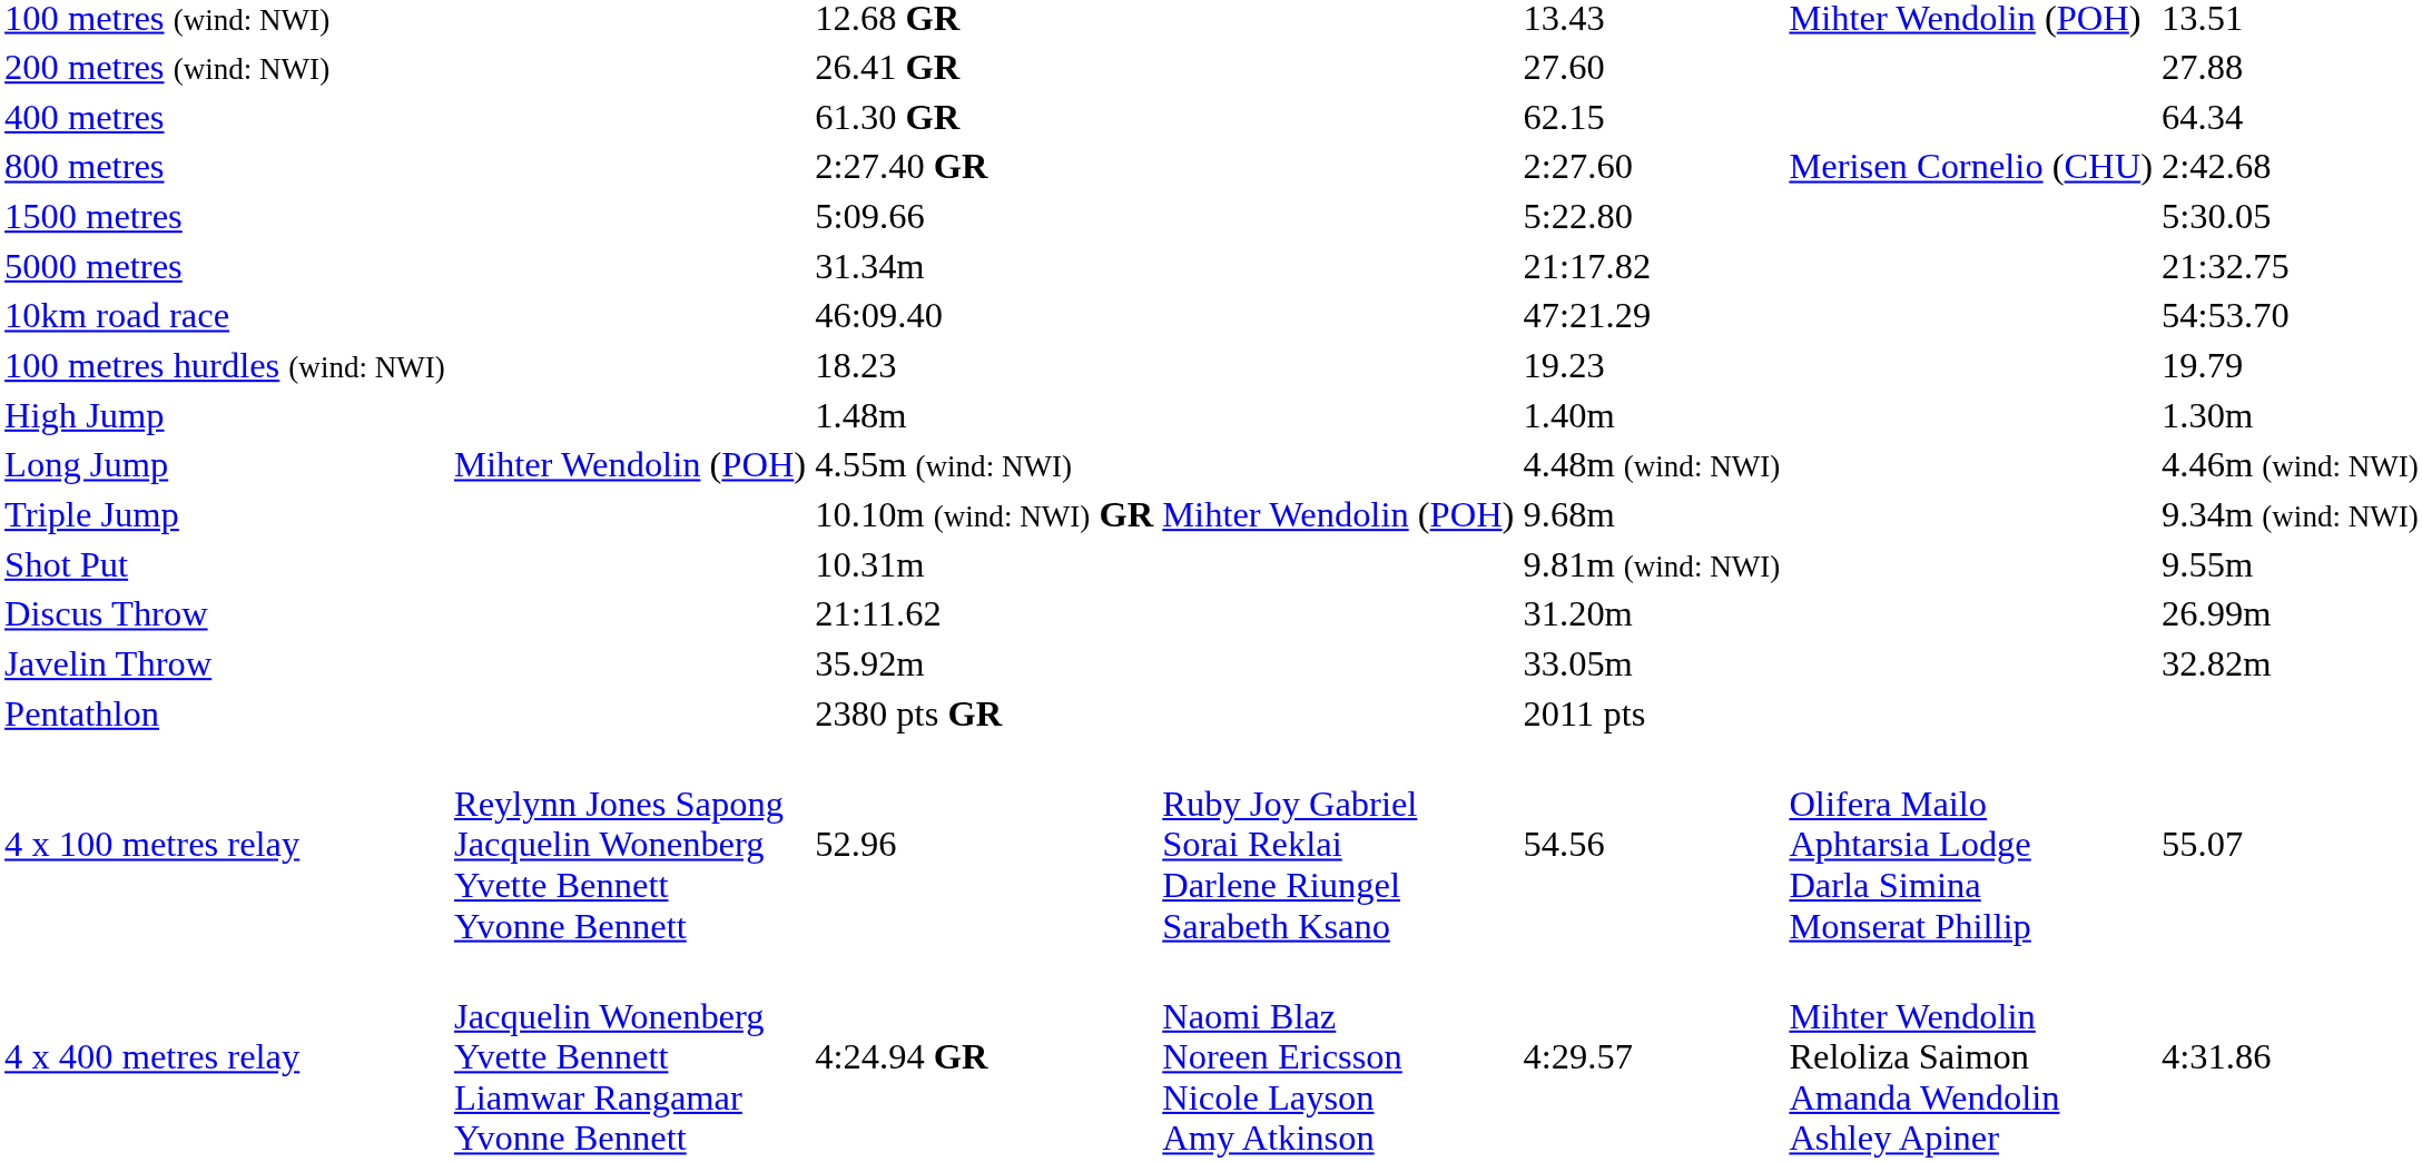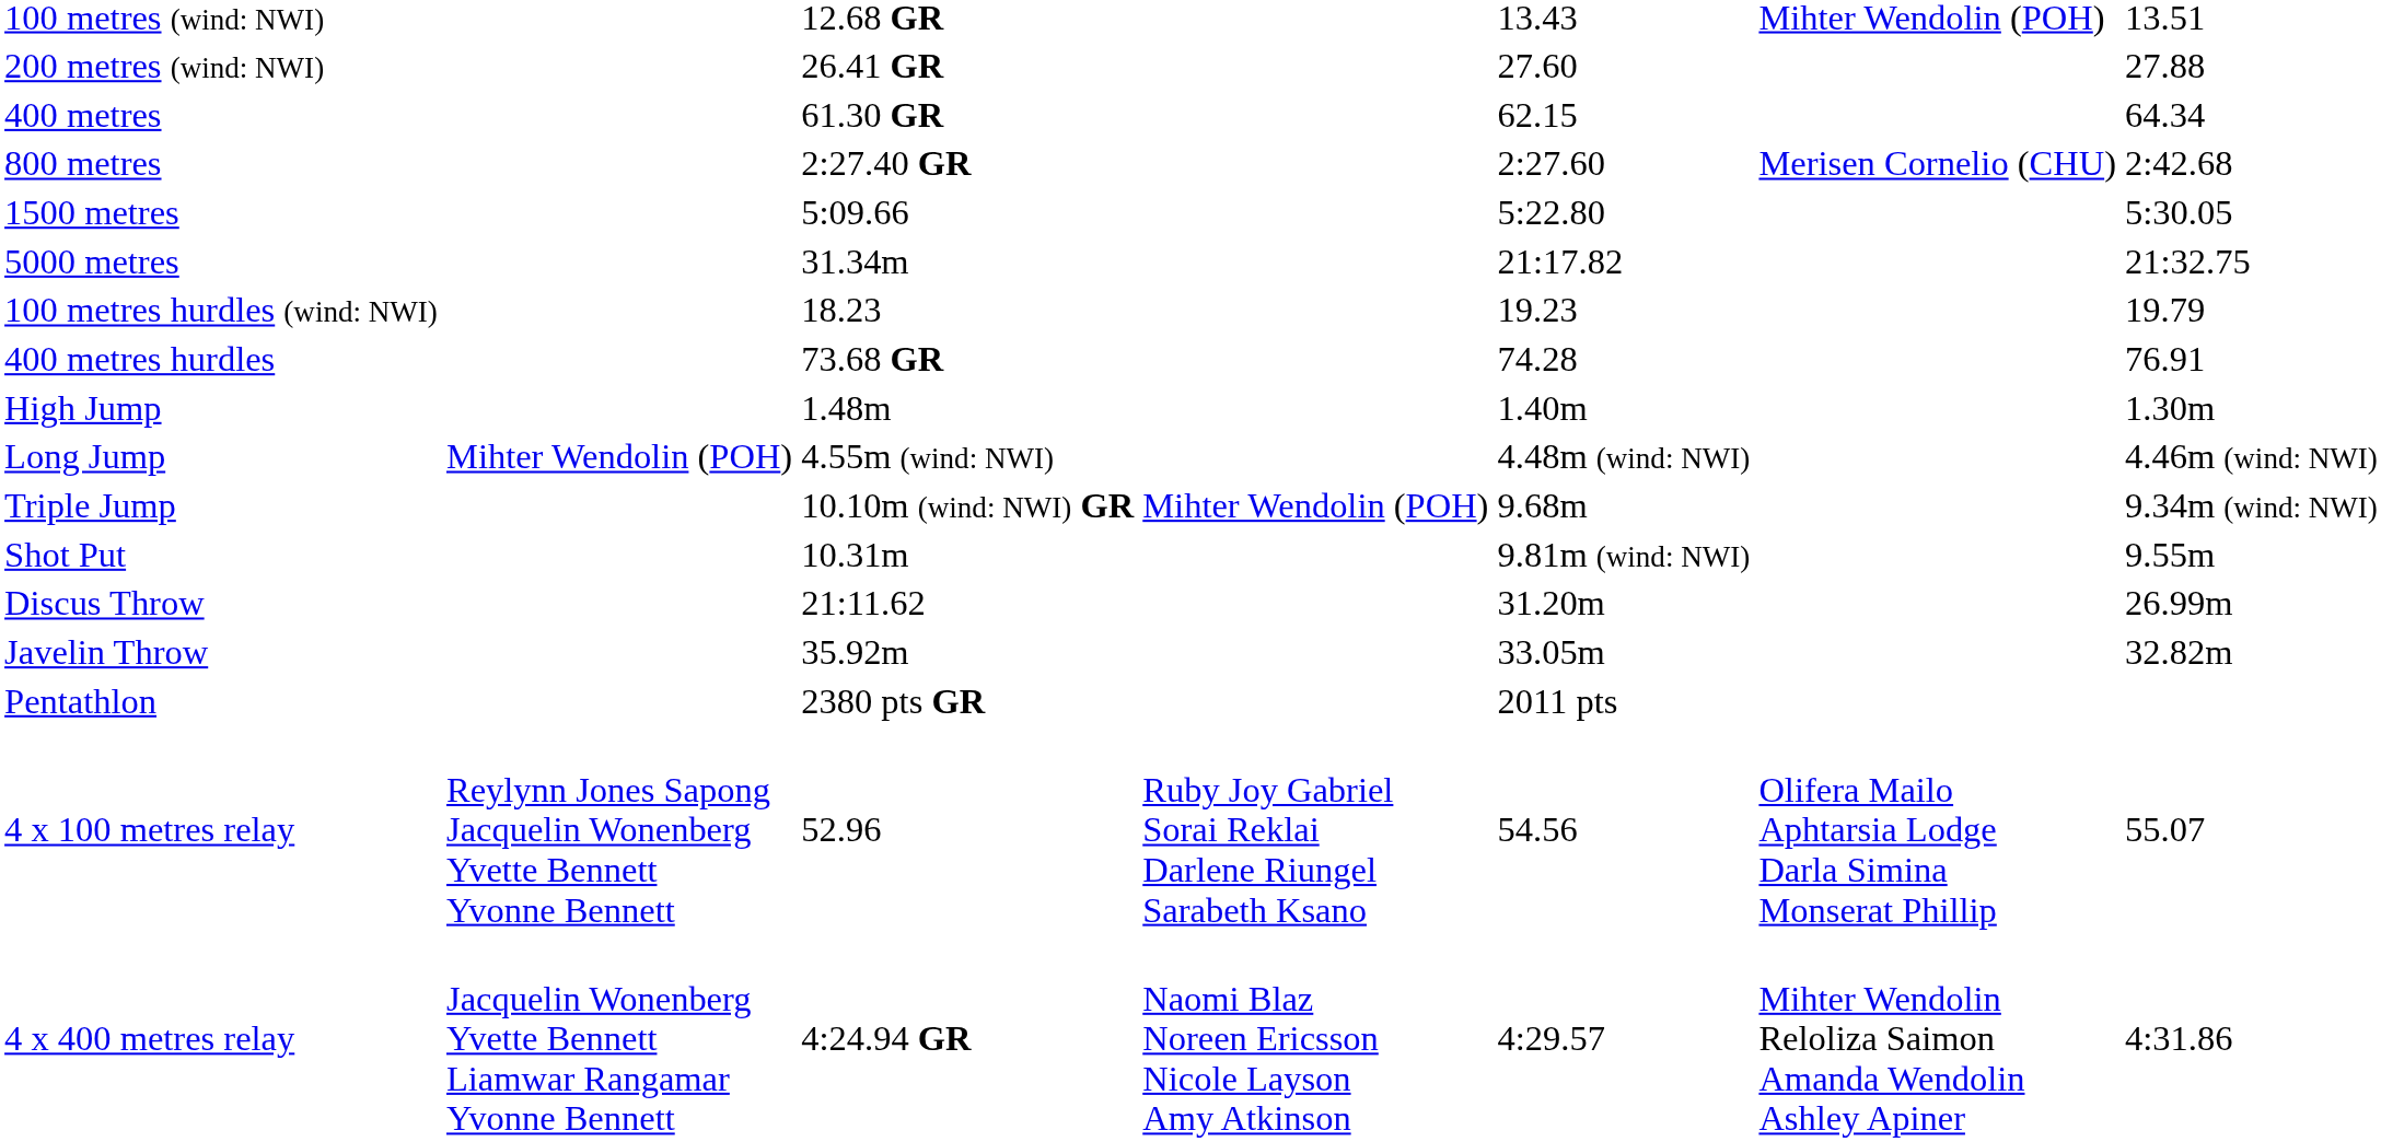 <table>
 <tr>
 <td><a href='#'>100 metres</a>  <small>(wind: NWI)</small></td>
 <td></td>
 <td>12.68 <strong>GR</strong></td>
 <td></td>
 <td>13.43</td>
 <td> <a href='#'>Mihter Wendolin</a> (<a href='#'>POH</a>)</td>
 <td>13.51</td>
 </tr>
 <tr>
 <td><a href='#'>200 metres</a>  <small>(wind: NWI)</small></td>
 <td></td>
 <td>26.41 <strong>GR</strong></td>
 <td></td>
 <td>27.60</td>
 <td></td>
 <td>27.88</td>
 </tr>
 <tr>
 <td><a href='#'>400 metres</a></td>
 <td></td>
 <td>61.30 <strong>GR</strong></td>
 <td></td>
 <td>62.15</td>
 <td></td>
 <td>64.34</td>
 </tr>
 <tr>
 <td><a href='#'>800 metres</a></td>
 <td></td>
 <td>2:27.40 <strong>GR</strong></td>
 <td></td>
 <td>2:27.60</td>
 <td> <a href='#'>Merisen Cornelio</a> (<a href='#'>CHU</a>)</td>
 <td>2:42.68</td>
 </tr>
 <tr>
 <td><a href='#'>1500 metres</a></td>
 <td></td>
 <td>5:09.66</td>
 <td></td>
 <td>5:22.80</td>
 <td></td>
 <td>5:30.05</td>
 </tr>
 <tr>
 <td><a href='#'>5000 metres</a></td>
 <td></td>
 <td>31.34m</td>
 <td></td>
 <td>21:17.82</td>
 <td></td>
 <td>21:32.75</td>
 </tr>
 <tr>
-<td><a href='#'>10km road race</a></td>
-<td></td>
-<td>46:09.40</td>
-<td></td>
-<td>47:21.29</td>
-<td></td>
-<td>54:53.70</td>
-</tr>
-<tr>
 <td><a href='#'>100 metres hurdles</a> <small>(wind: NWI)</small></td>
 <td></td>
 <td>18.23</td>
 <td></td>
 <td>19.23</td>
 <td></td>
 <td>19.79</td>
+</tr>
+<tr>
+<td><a href='#'>400 metres hurdles</a></td>
+<td></td>
+<td>73.68 <strong>GR</strong></td>
+<td></td>
+<td>74.28</td>
+<td></td>
+<td>76.91</td>
 </tr>
 <tr>
 <td><a href='#'>High Jump</a></td>
 <td></td>
 <td>1.48m</td>
 <td></td>
 <td>1.40m</td>
 <td></td>
 <td>1.30m</td>
 </tr>
 <tr>
 <td><a href='#'>Long Jump</a></td>
 <td> <a href='#'>Mihter Wendolin</a> (<a href='#'>POH</a>)</td>
 <td>4.55m <small>(wind: NWI)</small></td>
 <td></td>
 <td>4.48m  <small>(wind: NWI)</small></td>
 <td></td>
 <td>4.46m <small>(wind: NWI)</small></td>
 </tr>
 <tr>
 <td><a href='#'>Triple Jump</a></td>
 <td></td>
 <td>10.10m <small>(wind: NWI)</small> <strong>GR</strong></td>
 <td> <a href='#'>Mihter Wendolin</a> (<a href='#'>POH</a>)</td>
 <td>9.68m</td>
 <td></td>
 <td>9.34m <small>(wind: NWI)</small></td>
 </tr>
 <tr>
 <td><a href='#'>Shot Put</a></td>
 <td></td>
 <td>10.31m</td>
 <td></td>
 <td>9.81m <small>(wind: NWI)</small></td>
 <td></td>
 <td>9.55m</td>
 </tr>
 <tr>
 <td><a href='#'>Discus Throw</a></td>
 <td></td>
 <td>21:11.62</td>
 <td></td>
 <td>31.20m</td>
 <td></td>
 <td>26.99m</td>
 </tr>
 <tr>
 <td><a href='#'>Javelin Throw</a></td>
 <td></td>
 <td>35.92m</td>
 <td></td>
 <td>33.05m</td>
 <td></td>
 <td>32.82m</td>
 </tr>
 <tr>
 <td><a href='#'>Pentathlon</a></td>
 <td></td>
 <td>2380 pts <strong>GR</strong></td>
 <td></td>
 <td>2011 pts</td>
 <td></td>
 <td></td>
 </tr>
 <tr>
 <td><a href='#'>4 x 100 metres relay</a></td>
 <td> <br> <a href='#'>Reylynn Jones Sapong</a> <br> <a href='#'>Jacquelin Wonenberg</a> <br> <a href='#'>Yvette Bennett</a> <br> <a href='#'>Yvonne Bennett</a></td>
 <td>52.96</td>
 <td> <br> <a href='#'>Ruby Joy Gabriel</a> <br> <a href='#'>Sorai Reklai</a> <br> <a href='#'>Darlene Riungel</a> <br> <a href='#'>Sarabeth Ksano</a></td>
 <td>54.56</td>
 <td> <br> <a href='#'>Olifera Mailo</a> <br> <a href='#'>Aphtarsia Lodge</a> <br> <a href='#'>Darla Simina</a> <br> <a href='#'>Monserat Phillip</a></td>
 <td>55.07</td>
 </tr>
 <tr>
 <td><a href='#'>4 x 400 metres relay</a></td>
 <td> <br> <a href='#'>Jacquelin Wonenberg</a> <br> <a href='#'>Yvette Bennett</a> <br> <a href='#'>Liamwar Rangamar</a> <br> <a href='#'>Yvonne Bennett</a></td>
 <td>4:24.94 <strong>GR</strong></td>
 <td> <br> <a href='#'>Naomi Blaz</a> <br> <a href='#'>Noreen Ericsson</a> <br> <a href='#'>Nicole Layson</a> <br> <a href='#'>Amy Atkinson</a></td>
 <td>4:29.57</td>
 <td> <br> <a href='#'>Mihter Wendolin</a> <br> Reloliza Saimon <br> <a href='#'>Amanda Wendolin</a> <br> <a href='#'>Ashley Apiner</a></td>
 <td>4:31.86</td>
 </tr>
 </table>
